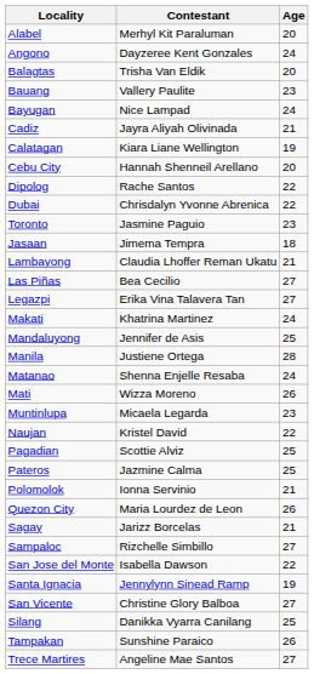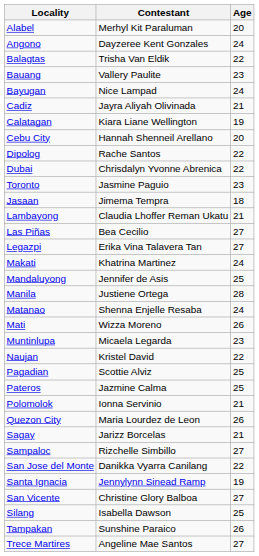 <table class="wikitable sortable" style="font-size: 95%;">
 <tr>
 <th>Locality</th>
 <th>Contestant</th>
 <th>Age</th>
 </tr>
 <tr>
 <td><a href='#'>Alabel</a></td>
 <td>Merhyl Kit Paraluman</td>
 <td>20</td>
 </tr>
 <tr>
 <td><a href='#'>Angono</a></td>
 <td>Dayzeree Kent Gonzales</td>
 <td>24</td>
 </tr>
 <tr>
 <td><a href='#'>Balagtas</a></td>
 <td>Trisha Van Eldik</td>
-<td>20</td>
+<td>22</td>
 </tr>
 <tr>
 <td><a href='#'>Bauang</a></td>
 <td>Vallery Paulite</td>
 <td>23</td>
 </tr>
 <tr>
 <td><a href='#'>Bayugan</a></td>
 <td>Nice Lampad</td>
 <td>24</td>
 </tr>
 <tr>
 <td><a href='#'>Cadiz</a></td>
 <td>Jayra Aliyah Olivinada</td>
 <td>21</td>
 </tr>
 <tr>
 <td><a href='#'>Calatagan</a></td>
 <td>Kiara Liane Wellington</td>
 <td>19</td>
 </tr>
 <tr>
 <td><a href='#'>Cebu City</a></td>
 <td>Hannah Shenneil Arellano</td>
 <td>20</td>
 </tr>
 <tr>
 <td><a href='#'>Dipolog</a></td>
 <td>Rache Santos</td>
 <td>22</td>
 </tr>
 <tr>
 <td><a href='#'>Dubai</a></td>
 <td>Chrisdalyn Yvonne Abrenica</td>
 <td>22</td>
 </tr>
 <tr>
 <td><a href='#'>Toronto</a></td>
 <td>Jasmine Paguio</td>
 <td>23</td>
 </tr>
 <tr>
 <td><a href='#'>Jasaan</a></td>
 <td>Jimema Tempra</td>
 <td>18</td>
 </tr>
 <tr>
 <td><a href='#'>Lambayong</a></td>
 <td>Claudia Lhoffer Reman Ukatu</td>
 <td>21</td>
 </tr>
 <tr>
 <td><a href='#'>Las Piñas</a></td>
 <td>Bea Cecilio</td>
 <td>27</td>
 </tr>
 <tr>
 <td><a href='#'>Legazpi</a></td>
 <td>Erika Vina Talavera Tan</td>
 <td>27</td>
 </tr>
 <tr>
 <td><a href='#'>Makati</a></td>
 <td>Khatrina Martinez</td>
 <td>24</td>
 </tr>
 <tr>
 <td><a href='#'>Mandaluyong</a></td>
 <td>Jennifer de Asis</td>
 <td>25</td>
 </tr>
 <tr>
 <td><a href='#'>Manila</a></td>
 <td>Justiene Ortega</td>
 <td>28</td>
 </tr>
 <tr>
 <td><a href='#'>Matanao</a></td>
 <td>Shenna Enjelle Resaba</td>
 <td>24</td>
 </tr>
 <tr>
 <td><a href='#'>Mati</a></td>
 <td>Wizza Moreno</td>
 <td>26</td>
 </tr>
 <tr>
 <td><a href='#'>Muntinlupa</a></td>
 <td>Micaela Legarda</td>
 <td>23</td>
 </tr>
 <tr>
 <td><a href='#'>Naujan</a></td>
 <td>Kristel David</td>
 <td>22</td>
 </tr>
 <tr>
 <td><a href='#'>Pagadian</a></td>
 <td>Scottie Alviz</td>
 <td>25</td>
 </tr>
 <tr>
 <td><a href='#'>Pateros</a></td>
 <td>Jazmine Calma</td>
 <td>25</td>
 </tr>
 <tr>
 <td><a href='#'>Polomolok</a></td>
 <td>Ionna Servinio</td>
 <td>21</td>
 </tr>
 <tr>
 <td><a href='#'>Quezon City</a></td>
 <td>Maria Lourdez de Leon</td>
 <td>26</td>
 </tr>
 <tr>
 <td><a href='#'>Sagay</a></td>
 <td>Jarizz Borcelas</td>
 <td>21</td>
 </tr>
 <tr>
 <td><a href='#'>Sampaloc</a></td>
 <td>Rizchelle Simbillo</td>
 <td>27</td>
 </tr>
 <tr>
 <td><a href='#'>San Jose del Monte</a></td>
-<td>Isabella Dawson</td>
+<td>Danikka Vyarra Canilang</td>
 <td>22</td>
 </tr>
 <tr>
 <td><a href='#'>Santa Ignacia</a></td>
 <td><a href='#'>Jennylynn Sinead Ramp</a></td>
 <td>19</td>
 </tr>
 <tr>
 <td><a href='#'>San Vicente</a></td>
 <td>Christine Glory Balboa</td>
 <td>27</td>
 </tr>
 <tr>
 <td><a href='#'>Silang</a></td>
-<td>Danikka Vyarra Canilang</td>
+<td>Isabella Dawson</td>
 <td>25</td>
 </tr>
 <tr>
 <td><a href='#'>Tampakan</a></td>
 <td>Sunshine Paraico</td>
 <td>26</td>
 </tr>
 <tr>
 <td><a href='#'>Trece Martires</a></td>
 <td>Angeline Mae Santos</td>
 <td>27</td>
 </tr>
 </table>
